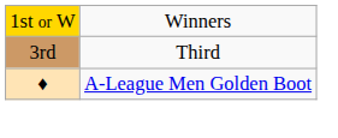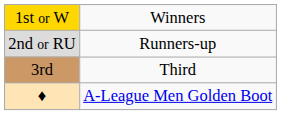 <table class="wikitable" style="text-align:center">
 <tr>
 <td bgcolor=gold>1st <small>or</small> W</td>
 <td>Winners</td>
+</tr>
+<tr>
+<td bgcolor=#DCDCDC>2nd <small>or</small> RU</td>
+<td>Runners-up</td>
 </tr>
 <tr>
 <td bgcolor=#CC9966>3rd</td>
 <td>Third</td>
 </tr>
 <tr>
 <td bgcolor=#FFE4B5>♦</td>
 <td><a href='#'>A-League Men Golden Boot</a></td>
 </tr>
 </table>
